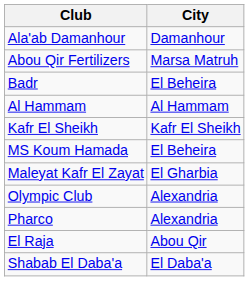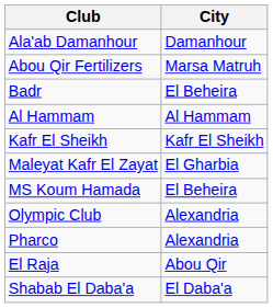 <table class="wikitable sortable">
 <tr>
 <th>Club</th>
 <th>City</th>
 </tr>
 <tr>
 <td><a href='#'>Ala'ab Damanhour</a></td>
 <td><a href='#'>Damanhour</a></td>
 </tr>
 <tr>
 <td><a href='#'>Abou Qir Fertilizers</a></td>
 <td><a href='#'>Marsa Matruh</a></td>
 </tr>
 <tr>
 <td><a href='#'>Badr</a></td>
 <td><a href='#'>El Beheira</a></td>
 </tr>
 <tr>
 <td><a href='#'>Al Hammam</a></td>
 <td><a href='#'>Al Hammam</a></td>
 </tr>
 <tr>
 <td><a href='#'>Kafr El Sheikh</a></td>
 <td><a href='#'>Kafr El Sheikh</a></td>
 </tr>
 <tr>
+<td><a href='#'>Maleyat Kafr El Zayat</a></td>
+<td><a href='#'>El Gharbia</a></td>
+</tr>
+<tr>
 <td><a href='#'>MS Koum Hamada</a></td>
 <td><a href='#'>El Beheira</a></td>
-</tr>
-<tr>
-<td><a href='#'>Maleyat Kafr El Zayat</a></td>
-<td><a href='#'>El Gharbia</a></td>
 </tr>
 <tr>
 <td><a href='#'>Olympic Club</a></td>
 <td><a href='#'>Alexandria</a></td>
 </tr>
 <tr>
 <td><a href='#'>Pharco</a></td>
 <td><a href='#'>Alexandria</a></td>
 </tr>
 <tr>
 <td><a href='#'>El Raja</a></td>
 <td><a href='#'>Abou Qir</a></td>
 </tr>
 <tr>
 <td><a href='#'>Shabab El Daba'a</a></td>
 <td><a href='#'>El Daba'a</a></td>
 </tr>
 </table>
